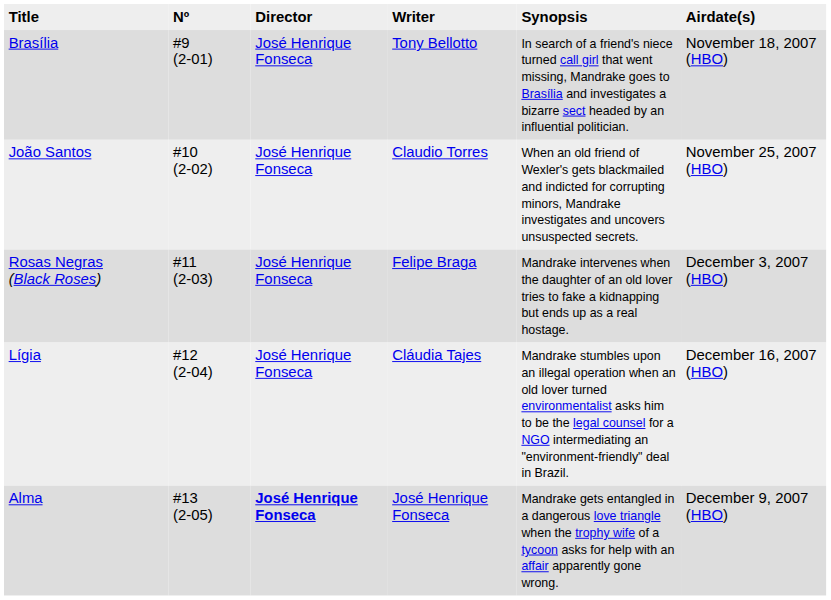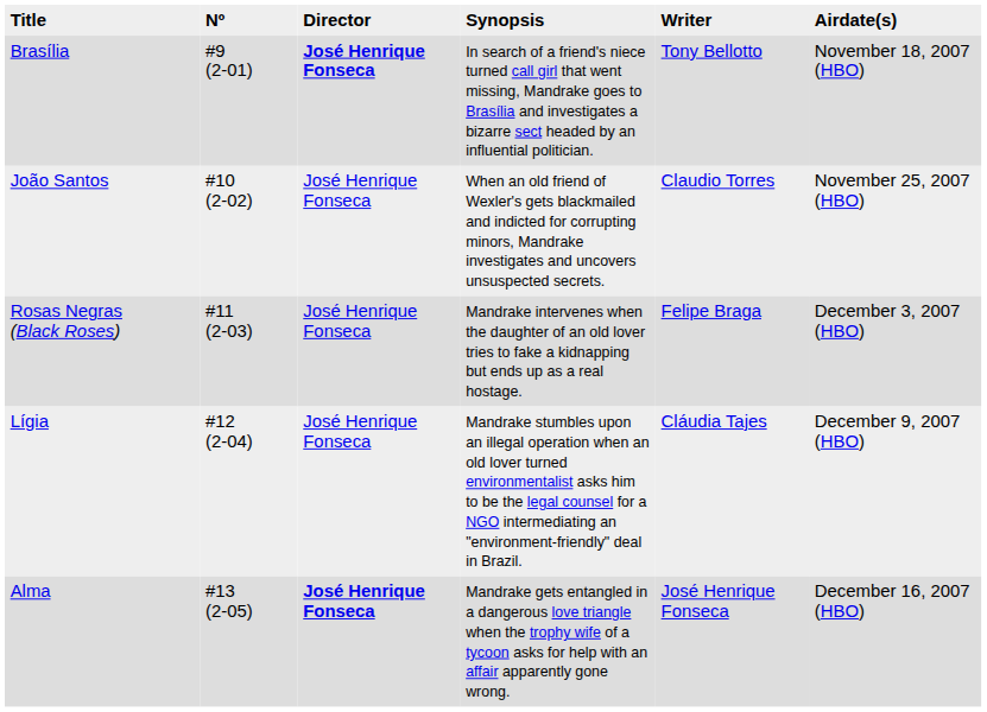 <table border="0" cellpadding="5" cellspacing="0" width="100%" align="center">
 <tr style="background:#eee;" valign="top">
 <td width="20%"><strong>Title</strong></td>
 <td width="10%"><strong>Nº</strong></td>
 <td><strong>Director</strong></td>
+<td width="20%"><strong>Synopsis</strong></td>
 <td><strong>Writer</strong></td>
-<td width="20%"><strong>Synopsis</strong></td>
 <td><strong>Airdate(s)</strong></td>
 </tr>
 <tr style="background:#ddd;" valign="top">
 <td><a href='#'>Brasília</a></td>
 <td>#9<br>(2-01)</td>
-<td><a href='#'>José Henrique Fonseca</a></td>
+<td><strong><a href='#'>José Henrique Fonseca</a></strong></td>
+<td><small>In search of a friend's niece turned <a href='#'>call girl</a> that went missing, Mandrake goes to <a href='#'>Brasília</a> and investigates a bizarre <a href='#'>sect</a> headed by an influential politician.</small></td>
 <td><a href='#'>Tony Bellotto</a></td>
-<td><small>In search of a friend's niece turned <a href='#'>call girl</a> that went missing, Mandrake goes to <a href='#'>Brasília</a> and investigates a bizarre <a href='#'>sect</a> headed by an influential politician.</small></td>
 <td>November 18, 2007 (<a href='#'>HBO</a>)</td>
 </tr>
 <tr style="background:#eee;" valign="top">
 <td><a href='#'>João Santos</a></td>
 <td>#10<br>(2-02)</td>
 <td><a href='#'>José Henrique Fonseca</a></td>
+<td><small>When an old friend of Wexler's gets blackmailed and indicted for corrupting minors, Mandrake investigates and uncovers unsuspected secrets.</small></td>
 <td><a href='#'>Claudio Torres</a></td>
-<td><small>When an old friend of Wexler's gets blackmailed and indicted for corrupting minors, Mandrake investigates and uncovers unsuspected secrets.</small></td>
 <td>November 25, 2007 (<a href='#'>HBO</a>)</td>
 </tr>
 <tr style="background:#ddd;" valign="top">
 <td><a href='#'>Rosas Negras</a><br><em>(<a href='#'>Black Roses</a>)</em></td>
 <td>#11<br>(2-03)</td>
 <td><a href='#'>José Henrique Fonseca</a></td>
+<td><small>Mandrake intervenes when the daughter of an old lover tries to fake a kidnapping but ends up as a real hostage.</small></td>
 <td><a href='#'>Felipe Braga</a></td>
-<td><small>Mandrake intervenes when the daughter of an old lover tries to fake a kidnapping but ends up as a real hostage.</small></td>
 <td>December 3, 2007 (<a href='#'>HBO</a>)</td>
 </tr>
 <tr style="background:#eee;" valign="top">
 <td><a href='#'>Lígia</a></td>
 <td>#12<br>(2-04)</td>
 <td><a href='#'>José Henrique Fonseca</a></td>
+<td><small>Mandrake stumbles upon an illegal operation when an old lover turned <a href='#'>environmentalist</a> asks him to be the <a href='#'>legal counsel</a> for a <a href='#'>NGO</a> intermediating an "environment-friendly" deal in Brazil.</small></td>
 <td><a href='#'>Cláudia Tajes</a></td>
-<td><small>Mandrake stumbles upon an illegal operation when an old lover turned <a href='#'>environmentalist</a> asks him to be the <a href='#'>legal counsel</a> for a <a href='#'>NGO</a> intermediating an "environment-friendly" deal in Brazil.</small></td>
-<td>December 16, 2007 (<a href='#'>HBO</a>)</td>
+<td>December 9, 2007 (<a href='#'>HBO</a>)</td>
 </tr>
 <tr style="background:#ddd;" valign="top">
 <td><a href='#'>Alma</a></td>
 <td>#13<br>(2-05)</td>
 <td><strong><a href='#'>José Henrique Fonseca</a></strong></td>
+<td><small>Mandrake gets entangled in a dangerous <a href='#'>love triangle</a> when the <a href='#'>trophy wife</a> of a <a href='#'>tycoon</a> asks for help with an <a href='#'>affair</a> apparently gone wrong.</small></td>
 <td><a href='#'>José Henrique Fonseca</a></td>
-<td><small>Mandrake gets entangled in a dangerous <a href='#'>love triangle</a> when the <a href='#'>trophy wife</a> of a <a href='#'>tycoon</a> asks for help with an <a href='#'>affair</a> apparently gone wrong.</small></td>
-<td>December 9, 2007 (<a href='#'>HBO</a>)</td>
+<td>December 16, 2007 (<a href='#'>HBO</a>)</td>
 </tr>
 </table>
